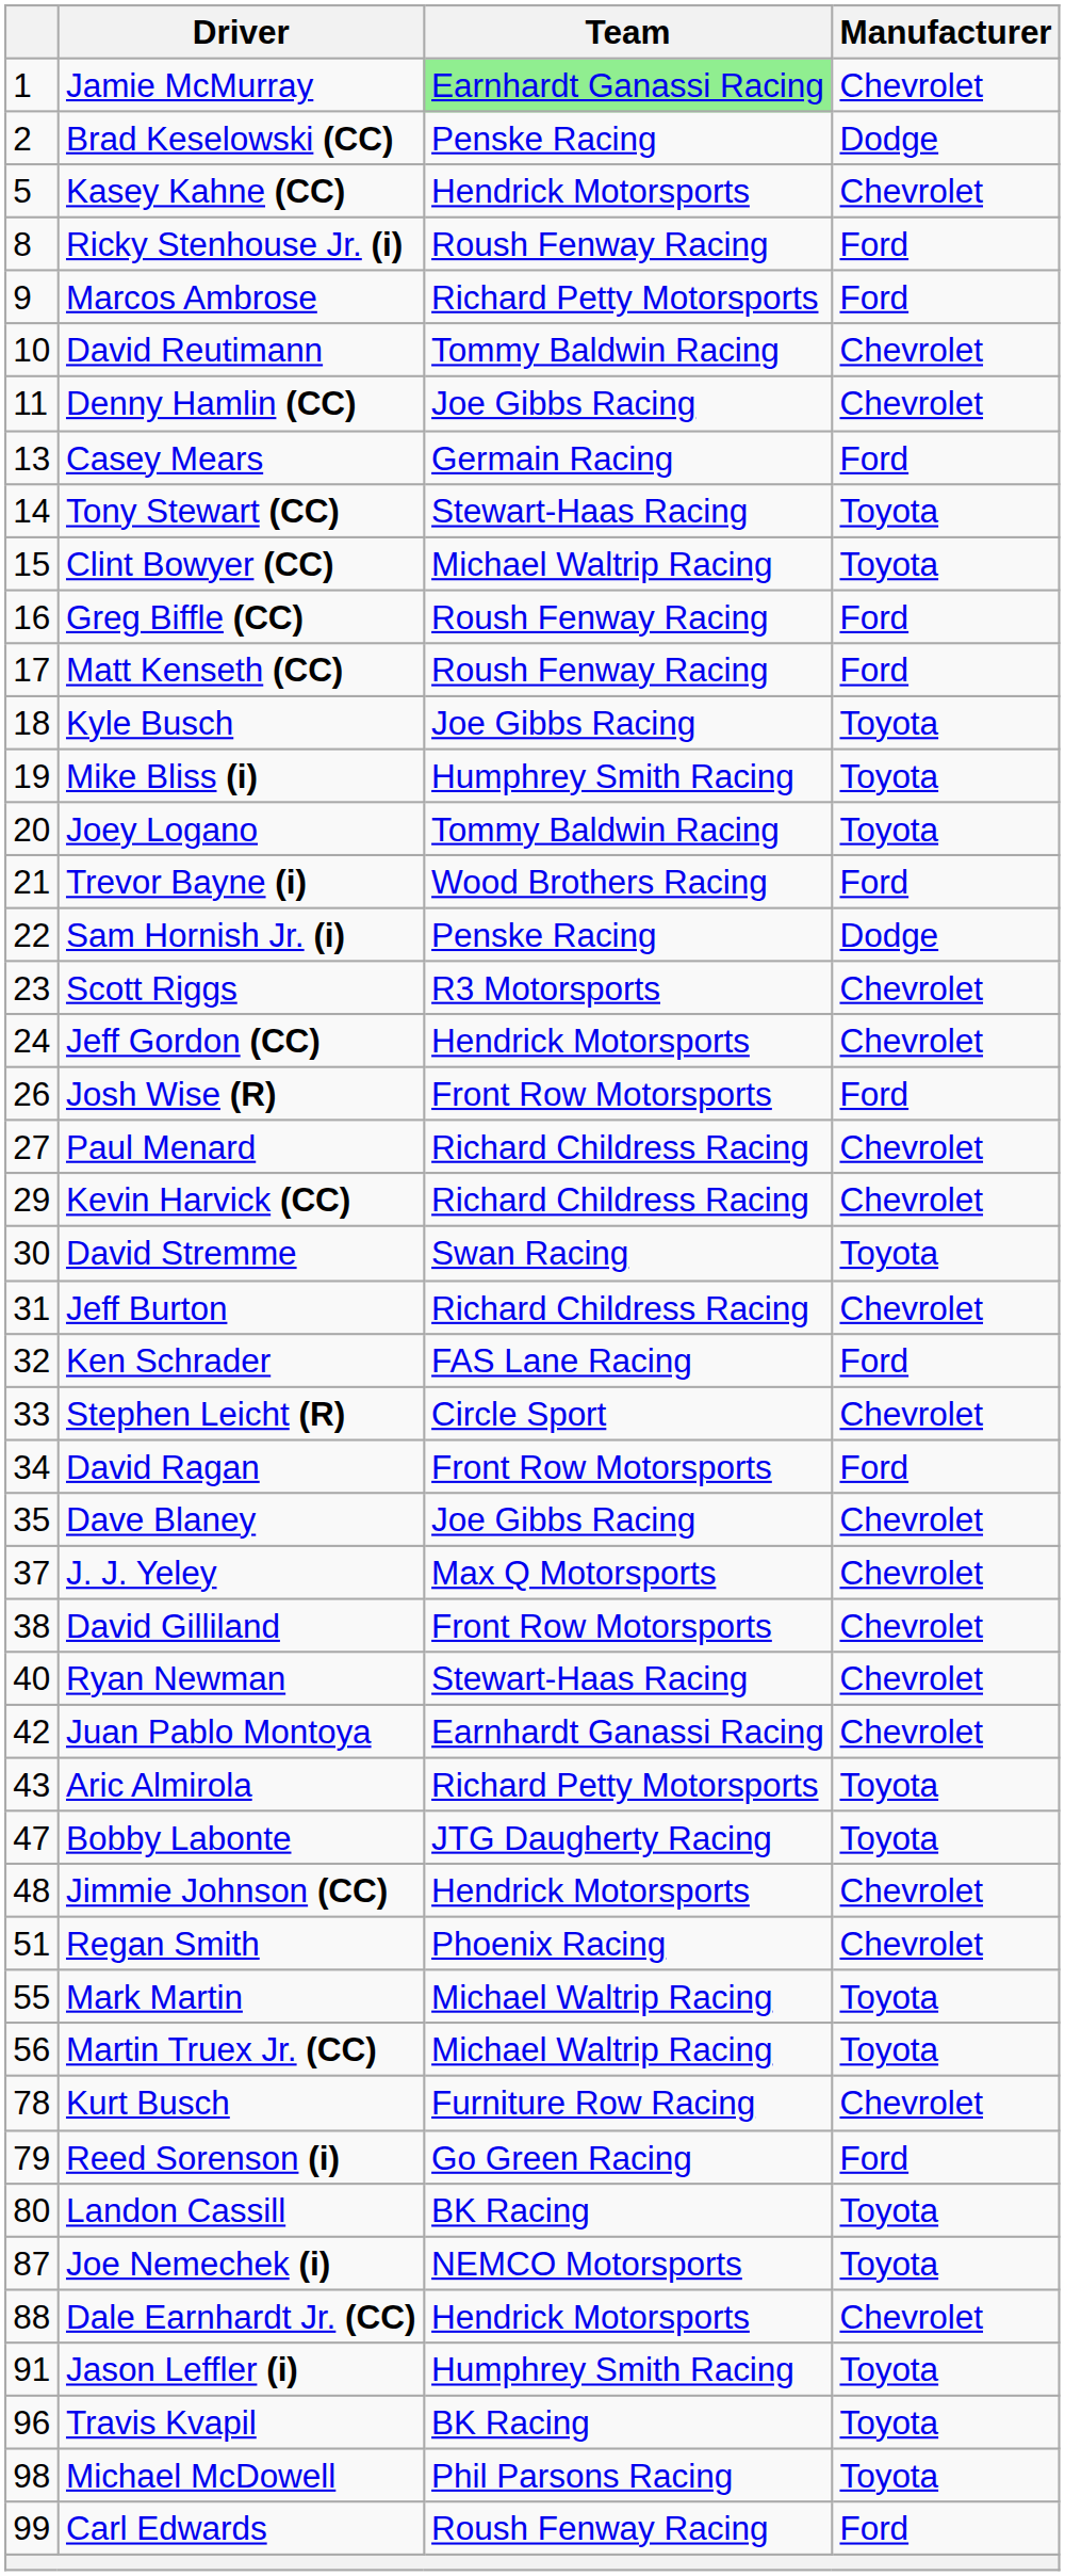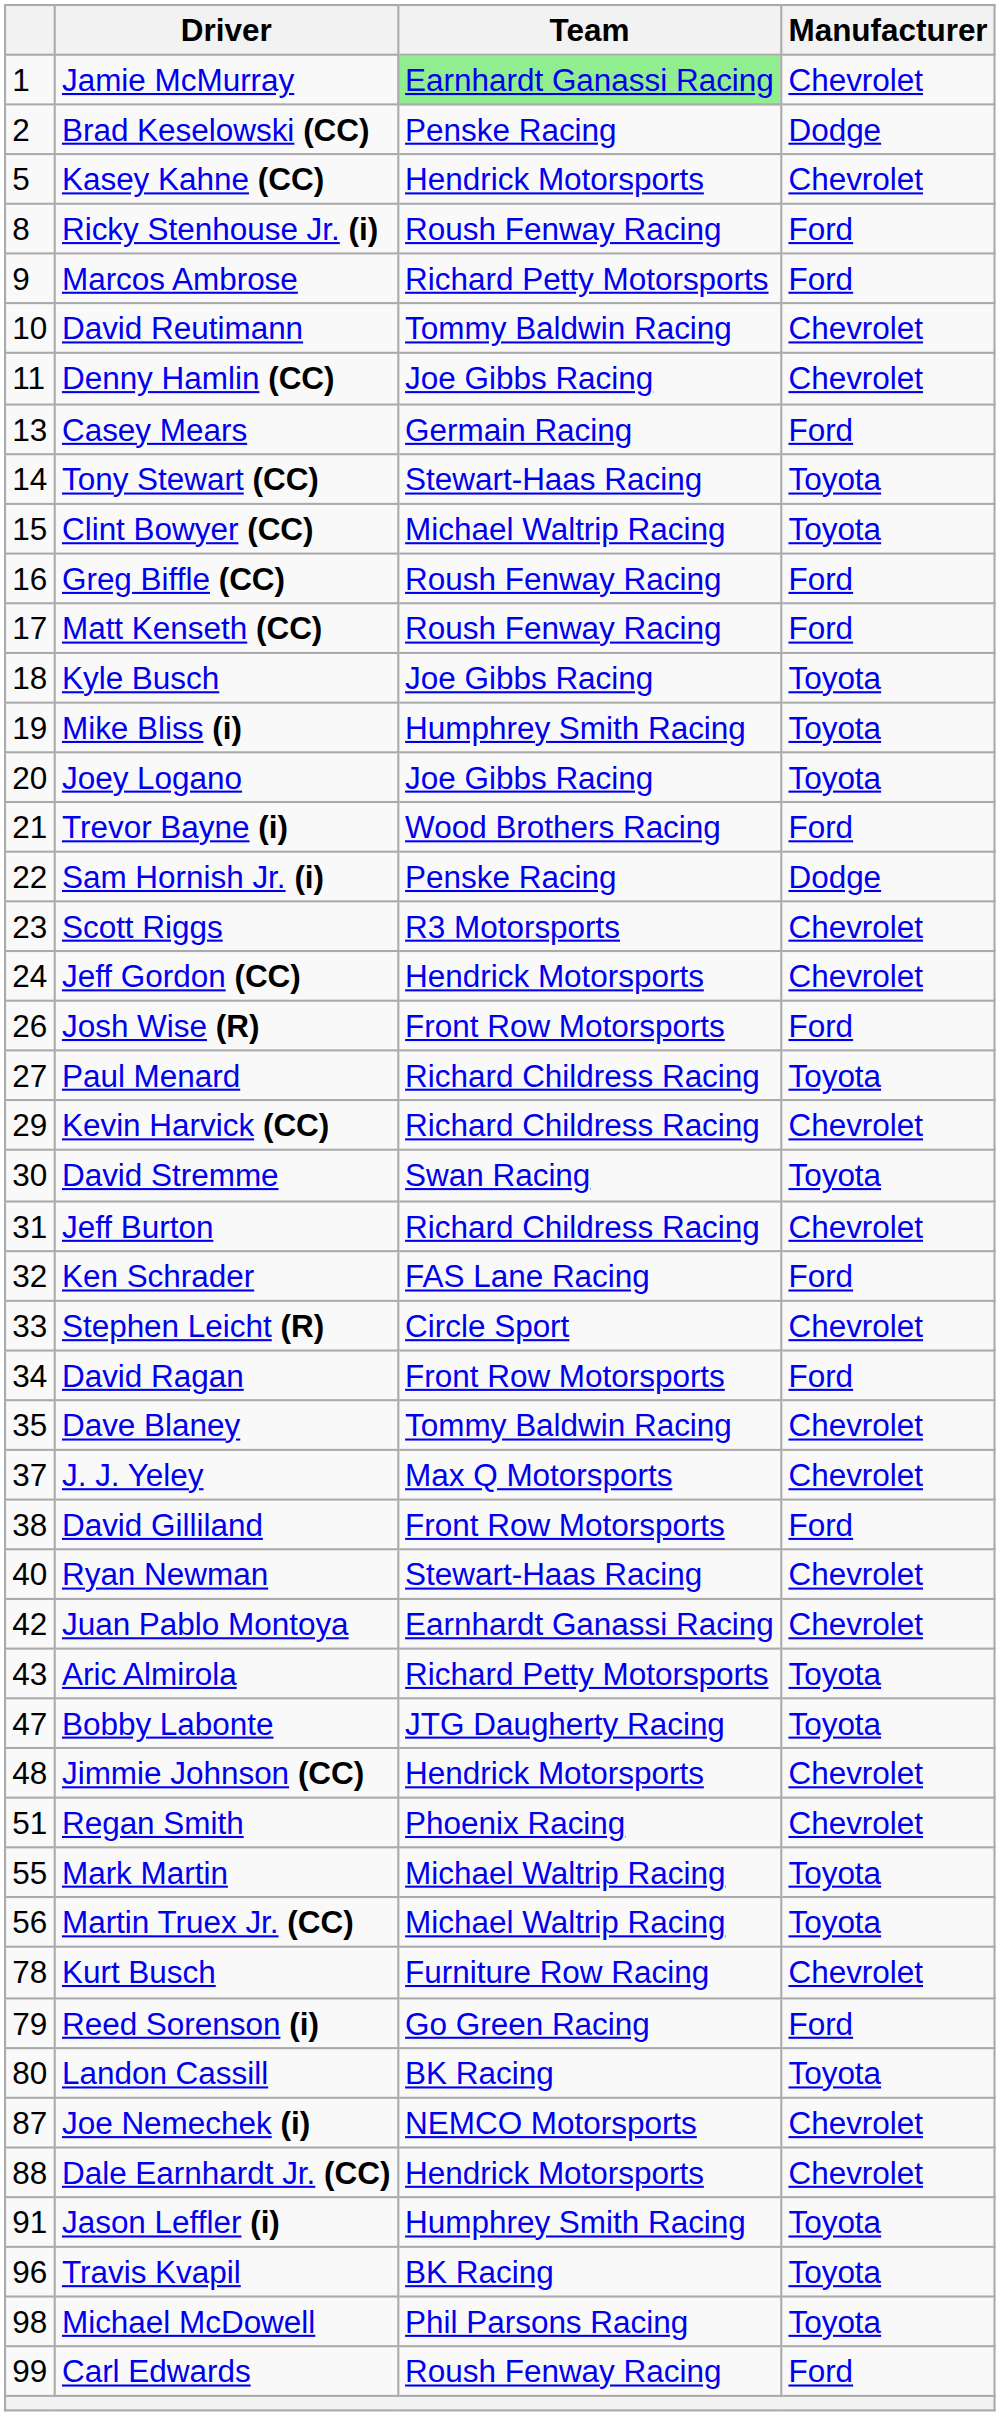 <table class="wikitable" style="font-size:95%">
 <tr>
 <th></th>
 <th>Driver</th>
 <th>Team</th>
 <th>Manufacturer</th>
 </tr>
 <tr>
 <td>1</td>
 <td><a href='#'>Jamie McMurray</a></td>
 <td style="background: lightgreen;"><a href='#'>Earnhardt Ganassi Racing</a></td>
 <td><a href='#'>Chevrolet</a></td>
 </tr>
 <tr>
 <td>2</td>
 <td><a href='#'>Brad Keselowski</a> <strong>(CC)</strong></td>
 <td><a href='#'>Penske Racing</a></td>
 <td><a href='#'>Dodge</a></td>
 </tr>
 <tr>
 <td>5</td>
 <td><a href='#'>Kasey Kahne</a> <strong>(CC)</strong></td>
 <td><a href='#'>Hendrick Motorsports</a></td>
 <td><a href='#'>Chevrolet</a></td>
 </tr>
 <tr>
 <td>8</td>
 <td><a href='#'>Ricky Stenhouse Jr.</a> <strong>(i)</strong></td>
 <td><a href='#'>Roush Fenway Racing</a></td>
 <td><a href='#'>Ford</a></td>
 </tr>
 <tr>
 <td>9</td>
 <td><a href='#'>Marcos Ambrose</a></td>
 <td><a href='#'>Richard Petty Motorsports</a></td>
 <td><a href='#'>Ford</a></td>
 </tr>
 <tr>
 <td>10</td>
 <td><a href='#'>David Reutimann</a></td>
 <td><a href='#'>Tommy Baldwin Racing</a></td>
 <td><a href='#'>Chevrolet</a></td>
 </tr>
 <tr>
 <td>11</td>
 <td><a href='#'>Denny Hamlin</a> <strong>(CC)</strong></td>
 <td><a href='#'>Joe Gibbs Racing</a></td>
 <td><a href='#'>Chevrolet</a></td>
 </tr>
 <tr>
 <td>13</td>
 <td><a href='#'>Casey Mears</a></td>
 <td><a href='#'>Germain Racing</a></td>
 <td><a href='#'>Ford</a></td>
 </tr>
 <tr>
 <td>14</td>
 <td><a href='#'>Tony Stewart</a> <strong>(CC)</strong></td>
 <td><a href='#'>Stewart-Haas Racing</a></td>
 <td><a href='#'>Toyota</a></td>
 </tr>
 <tr>
 <td>15</td>
 <td><a href='#'>Clint Bowyer</a> <strong>(CC)</strong></td>
 <td><a href='#'>Michael Waltrip Racing</a></td>
 <td><a href='#'>Toyota</a></td>
 </tr>
 <tr>
 <td>16</td>
 <td><a href='#'>Greg Biffle</a> <strong>(CC)</strong></td>
 <td><a href='#'>Roush Fenway Racing</a></td>
 <td><a href='#'>Ford</a></td>
 </tr>
 <tr>
 <td>17</td>
 <td><a href='#'>Matt Kenseth</a> <strong>(CC)</strong></td>
 <td><a href='#'>Roush Fenway Racing</a></td>
 <td><a href='#'>Ford</a></td>
 </tr>
 <tr>
 <td>18</td>
 <td><a href='#'>Kyle Busch</a></td>
 <td><a href='#'>Joe Gibbs Racing</a></td>
 <td><a href='#'>Toyota</a></td>
 </tr>
 <tr>
 <td>19</td>
 <td><a href='#'>Mike Bliss</a> <strong>(i)</strong></td>
 <td><a href='#'>Humphrey Smith Racing</a></td>
 <td><a href='#'>Toyota</a></td>
 </tr>
 <tr>
 <td>20</td>
 <td><a href='#'>Joey Logano</a></td>
-<td><a href='#'>Tommy Baldwin Racing</a></td>
+<td><a href='#'>Joe Gibbs Racing</a></td>
 <td><a href='#'>Toyota</a></td>
 </tr>
 <tr>
 <td>21</td>
 <td><a href='#'>Trevor Bayne</a> <strong>(i)</strong></td>
 <td><a href='#'>Wood Brothers Racing</a></td>
 <td><a href='#'>Ford</a></td>
 </tr>
 <tr>
 <td>22</td>
 <td><a href='#'>Sam Hornish Jr.</a> <strong>(i)</strong></td>
 <td><a href='#'>Penske Racing</a></td>
 <td><a href='#'>Dodge</a></td>
 </tr>
 <tr>
 <td>23</td>
 <td><a href='#'>Scott Riggs</a></td>
 <td><a href='#'>R3 Motorsports</a></td>
 <td><a href='#'>Chevrolet</a></td>
 </tr>
 <tr>
 <td>24</td>
 <td><a href='#'>Jeff Gordon</a> <strong>(CC)</strong></td>
 <td><a href='#'>Hendrick Motorsports</a></td>
 <td><a href='#'>Chevrolet</a></td>
 </tr>
 <tr>
 <td>26</td>
 <td><a href='#'>Josh Wise</a> <strong>(R)</strong></td>
 <td><a href='#'>Front Row Motorsports</a></td>
 <td><a href='#'>Ford</a></td>
 </tr>
 <tr>
 <td>27</td>
 <td><a href='#'>Paul Menard</a></td>
 <td><a href='#'>Richard Childress Racing</a></td>
-<td><a href='#'>Chevrolet</a></td>
+<td><a href='#'>Toyota</a></td>
 </tr>
 <tr>
 <td>29</td>
 <td><a href='#'>Kevin Harvick</a> <strong>(CC)</strong></td>
 <td><a href='#'>Richard Childress Racing</a></td>
 <td><a href='#'>Chevrolet</a></td>
 </tr>
 <tr>
 <td>30</td>
 <td><a href='#'>David Stremme</a></td>
 <td><a href='#'>Swan Racing</a></td>
 <td><a href='#'>Toyota</a></td>
 </tr>
 <tr>
 <td>31</td>
 <td><a href='#'>Jeff Burton</a></td>
 <td><a href='#'>Richard Childress Racing</a></td>
 <td><a href='#'>Chevrolet</a></td>
 </tr>
 <tr>
 <td>32</td>
 <td><a href='#'>Ken Schrader</a></td>
 <td><a href='#'>FAS Lane Racing</a></td>
 <td><a href='#'>Ford</a></td>
 </tr>
 <tr>
 <td>33</td>
 <td><a href='#'>Stephen Leicht</a> <strong>(R)</strong></td>
 <td><a href='#'>Circle Sport</a></td>
 <td><a href='#'>Chevrolet</a></td>
 </tr>
 <tr>
 <td>34</td>
 <td><a href='#'>David Ragan</a></td>
 <td><a href='#'>Front Row Motorsports</a></td>
 <td><a href='#'>Ford</a></td>
 </tr>
 <tr>
 <td>35</td>
 <td><a href='#'>Dave Blaney</a></td>
-<td><a href='#'>Joe Gibbs Racing</a></td>
+<td><a href='#'>Tommy Baldwin Racing</a></td>
 <td><a href='#'>Chevrolet</a></td>
 </tr>
 <tr>
 <td>37</td>
 <td><a href='#'>J. J. Yeley</a></td>
 <td><a href='#'>Max Q Motorsports</a></td>
 <td><a href='#'>Chevrolet</a></td>
 </tr>
 <tr>
 <td>38</td>
 <td><a href='#'>David Gilliland</a></td>
 <td><a href='#'>Front Row Motorsports</a></td>
-<td><a href='#'>Chevrolet</a></td>
+<td><a href='#'>Ford</a></td>
 </tr>
 <tr>
 <td>40</td>
 <td><a href='#'>Ryan Newman</a></td>
 <td><a href='#'>Stewart-Haas Racing</a></td>
 <td><a href='#'>Chevrolet</a></td>
 </tr>
 <tr>
 <td>42</td>
 <td><a href='#'>Juan Pablo Montoya</a></td>
 <td><a href='#'>Earnhardt Ganassi Racing</a></td>
 <td><a href='#'>Chevrolet</a></td>
 </tr>
 <tr>
 <td>43</td>
 <td><a href='#'>Aric Almirola</a></td>
 <td><a href='#'>Richard Petty Motorsports</a></td>
 <td><a href='#'>Toyota</a></td>
 </tr>
 <tr>
 <td>47</td>
 <td><a href='#'>Bobby Labonte</a></td>
 <td><a href='#'>JTG Daugherty Racing</a></td>
 <td><a href='#'>Toyota</a></td>
 </tr>
 <tr>
 <td>48</td>
 <td><a href='#'>Jimmie Johnson</a> <strong>(CC)</strong></td>
 <td><a href='#'>Hendrick Motorsports</a></td>
 <td><a href='#'>Chevrolet</a></td>
 </tr>
 <tr>
 <td>51</td>
 <td><a href='#'>Regan Smith</a></td>
 <td><a href='#'>Phoenix Racing</a></td>
 <td><a href='#'>Chevrolet</a></td>
 </tr>
 <tr>
 <td>55</td>
 <td><a href='#'>Mark Martin</a></td>
 <td><a href='#'>Michael Waltrip Racing</a></td>
 <td><a href='#'>Toyota</a></td>
 </tr>
 <tr>
 <td>56</td>
 <td><a href='#'>Martin Truex Jr.</a> <strong>(CC)</strong></td>
 <td><a href='#'>Michael Waltrip Racing</a></td>
 <td><a href='#'>Toyota</a></td>
 </tr>
 <tr>
 <td>78</td>
 <td><a href='#'>Kurt Busch</a></td>
 <td><a href='#'>Furniture Row Racing</a></td>
 <td><a href='#'>Chevrolet</a></td>
 </tr>
 <tr>
 <td>79</td>
 <td><a href='#'>Reed Sorenson</a> <strong>(i)</strong></td>
 <td><a href='#'>Go Green Racing</a></td>
 <td><a href='#'>Ford</a></td>
 </tr>
 <tr>
 <td>80</td>
 <td><a href='#'>Landon Cassill</a></td>
 <td><a href='#'>BK Racing</a></td>
 <td><a href='#'>Toyota</a></td>
 </tr>
 <tr>
 <td>87</td>
 <td><a href='#'>Joe Nemechek</a> <strong>(i)</strong></td>
 <td><a href='#'>NEMCO Motorsports</a></td>
-<td><a href='#'>Toyota</a></td>
+<td><a href='#'>Chevrolet</a></td>
 </tr>
 <tr>
 <td>88</td>
 <td><a href='#'>Dale Earnhardt Jr.</a> <strong>(CC)</strong></td>
 <td><a href='#'>Hendrick Motorsports</a></td>
 <td><a href='#'>Chevrolet</a></td>
 </tr>
 <tr>
 <td>91</td>
 <td><a href='#'>Jason Leffler</a> <strong>(i)</strong></td>
 <td><a href='#'>Humphrey Smith Racing</a></td>
 <td><a href='#'>Toyota</a></td>
 </tr>
 <tr>
 <td>96</td>
 <td><a href='#'>Travis Kvapil</a></td>
 <td><a href='#'>BK Racing</a></td>
 <td><a href='#'>Toyota</a></td>
 </tr>
 <tr>
 <td>98</td>
 <td><a href='#'>Michael McDowell</a></td>
 <td><a href='#'>Phil Parsons Racing</a></td>
 <td><a href='#'>Toyota</a></td>
 </tr>
 <tr>
 <td>99</td>
 <td><a href='#'>Carl Edwards</a></td>
 <td><a href='#'>Roush Fenway Racing</a></td>
 <td><a href='#'>Ford</a></td>
 </tr>
 <tr>
 <th colspan="4"></th>
 </tr>
 </table>
